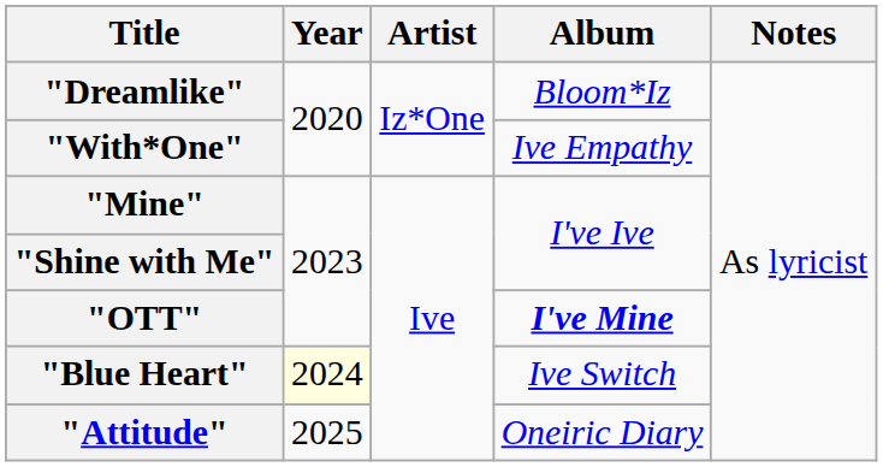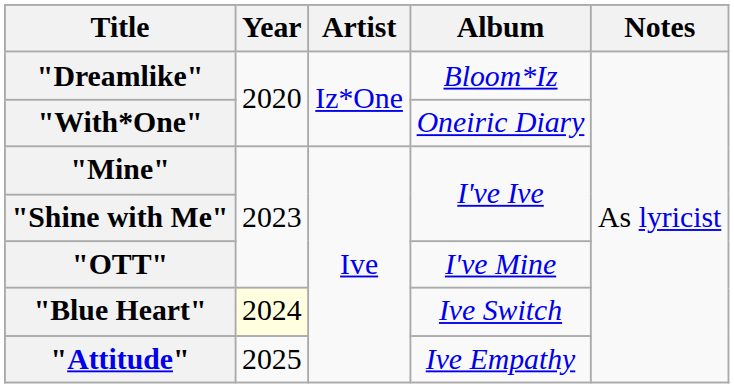 <table class="wikitable plainrowheaders" style="text-align:center">
 <tr>
 <th scope="col">Title</th>
 <th scope="col">Year</th>
 <th scope="col">Artist</th>
 <th scope="col">Album</th>
 <th scope="col">Notes</th>
 </tr>
 <tr>
 <th scope="row">"Dreamlike"</th>
 <td rowspan="2">2020</td>
 <td rowspan="2"><a href='#'>Iz*One</a></td>
 <td><em><a href='#'>Bloom*Iz</a></em></td>
 <td rowspan="7">As <a href='#'>lyricist</a></td>
 </tr>
 <tr>
 <th scope="row">"With*One"</th>
-<td><em><a href='#'>Ive Empathy</a></em></td>
+<td><em><a href='#'>Oneiric Diary</a></em></td>
 </tr>
 <tr>
 <th scope="row">"Mine"</th>
 <td rowspan="3">2023</td>
 <td rowspan="5"><a href='#'>Ive</a></td>
 <td rowspan="2"><em><a href='#'>I've Ive</a></em></td>
 </tr>
 <tr>
 <th scope="row">"Shine with Me"</th>
 </tr>
 <tr>
 <th scope="row">"OTT"</th>
-<td><strong><em><a href='#'>I've Mine</a></em></strong></td>
+<td><em><a href='#'>I've Mine</a></em></td>
 </tr>
 <tr>
 <th scope="row">"Blue Heart"</th>
 <td style="background: lightyellow;">2024</td>
 <td><em><a href='#'>Ive Switch</a></em></td>
 </tr>
 <tr>
 <th scope="row">"<a href='#'>Attitude</a>"</th>
 <td>2025</td>
-<td><em><a href='#'>Oneiric Diary</a></em></td>
+<td><em><a href='#'>Ive Empathy</a></em></td>
 </tr>
 </table>
